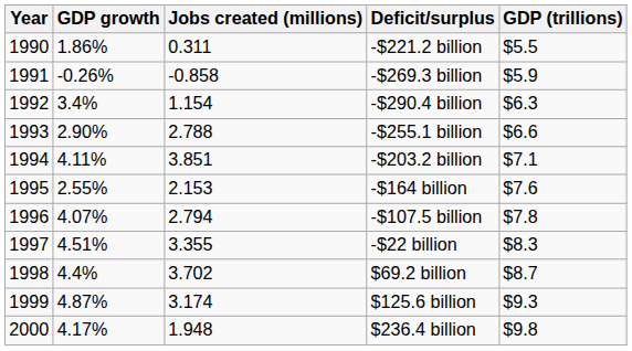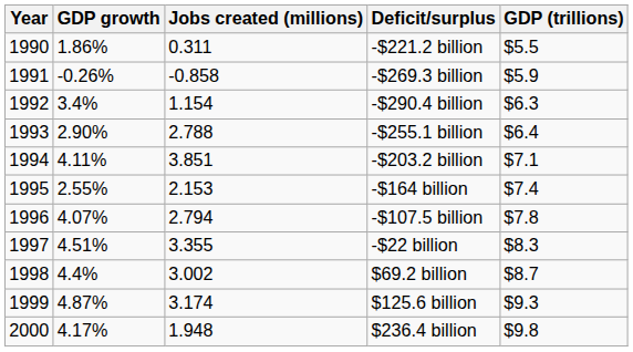 <table class="wikitable">
 <tr>
 <th>Year</th>
 <th>GDP growth</th>
 <th>Jobs created (millions)</th>
 <th>Deficit/surplus</th>
 <th>GDP (trillions)</th>
 </tr>
 <tr>
 <td>1990</td>
 <td>1.86%</td>
 <td>0.311</td>
 <td>-$221.2 billion</td>
 <td>$5.5</td>
 </tr>
 <tr>
 <td>1991</td>
 <td>-0.26%</td>
 <td>-0.858</td>
 <td>-$269.3 billion</td>
 <td>$5.9</td>
 </tr>
 <tr>
 <td>1992</td>
 <td>3.4%</td>
 <td>1.154</td>
 <td>-$290.4 billion</td>
 <td>$6.3</td>
 </tr>
 <tr>
 <td>1993</td>
 <td>2.90%</td>
 <td>2.788</td>
 <td>-$255.1 billion</td>
-<td>$6.6</td>
+<td>$6.4</td>
 </tr>
 <tr>
 <td>1994</td>
 <td>4.11%</td>
 <td>3.851</td>
 <td>-$203.2 billion</td>
 <td>$7.1</td>
 </tr>
 <tr>
 <td>1995</td>
 <td>2.55%</td>
 <td>2.153</td>
 <td>-$164 billion</td>
-<td>$7.6</td>
+<td>$7.4</td>
 </tr>
 <tr>
 <td>1996</td>
 <td>4.07%</td>
 <td>2.794</td>
 <td>-$107.5 billion</td>
 <td>$7.8</td>
 </tr>
 <tr>
 <td>1997</td>
 <td>4.51%</td>
 <td>3.355</td>
 <td>-$22 billion</td>
 <td>$8.3</td>
 </tr>
 <tr>
 <td>1998</td>
 <td>4.4%</td>
-<td>3.702</td>
+<td>3.002</td>
 <td>$69.2 billion</td>
 <td>$8.7</td>
 </tr>
 <tr>
 <td>1999</td>
 <td>4.87%</td>
 <td>3.174</td>
 <td>$125.6 billion</td>
 <td>$9.3</td>
 </tr>
 <tr>
 <td>2000</td>
 <td>4.17%</td>
 <td>1.948</td>
 <td>$236.4 billion</td>
 <td>$9.8</td>
 </tr>
 </table>
